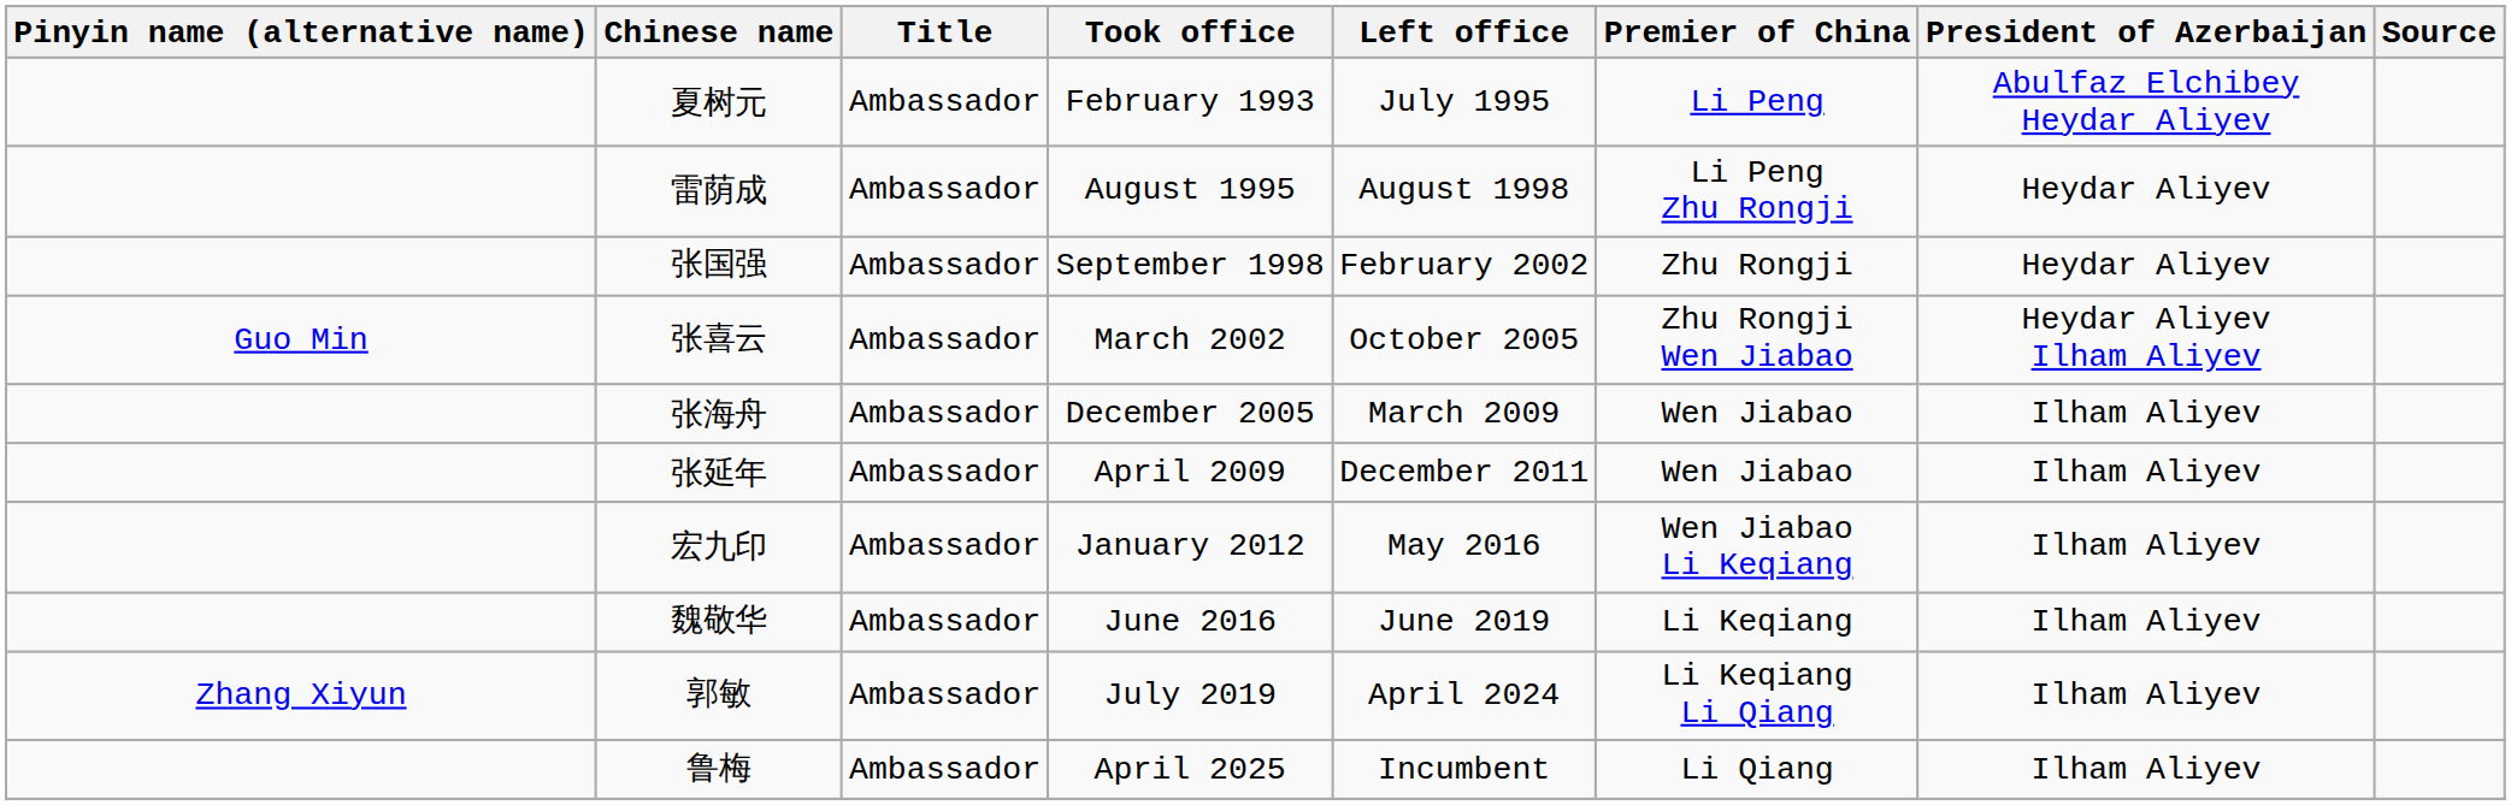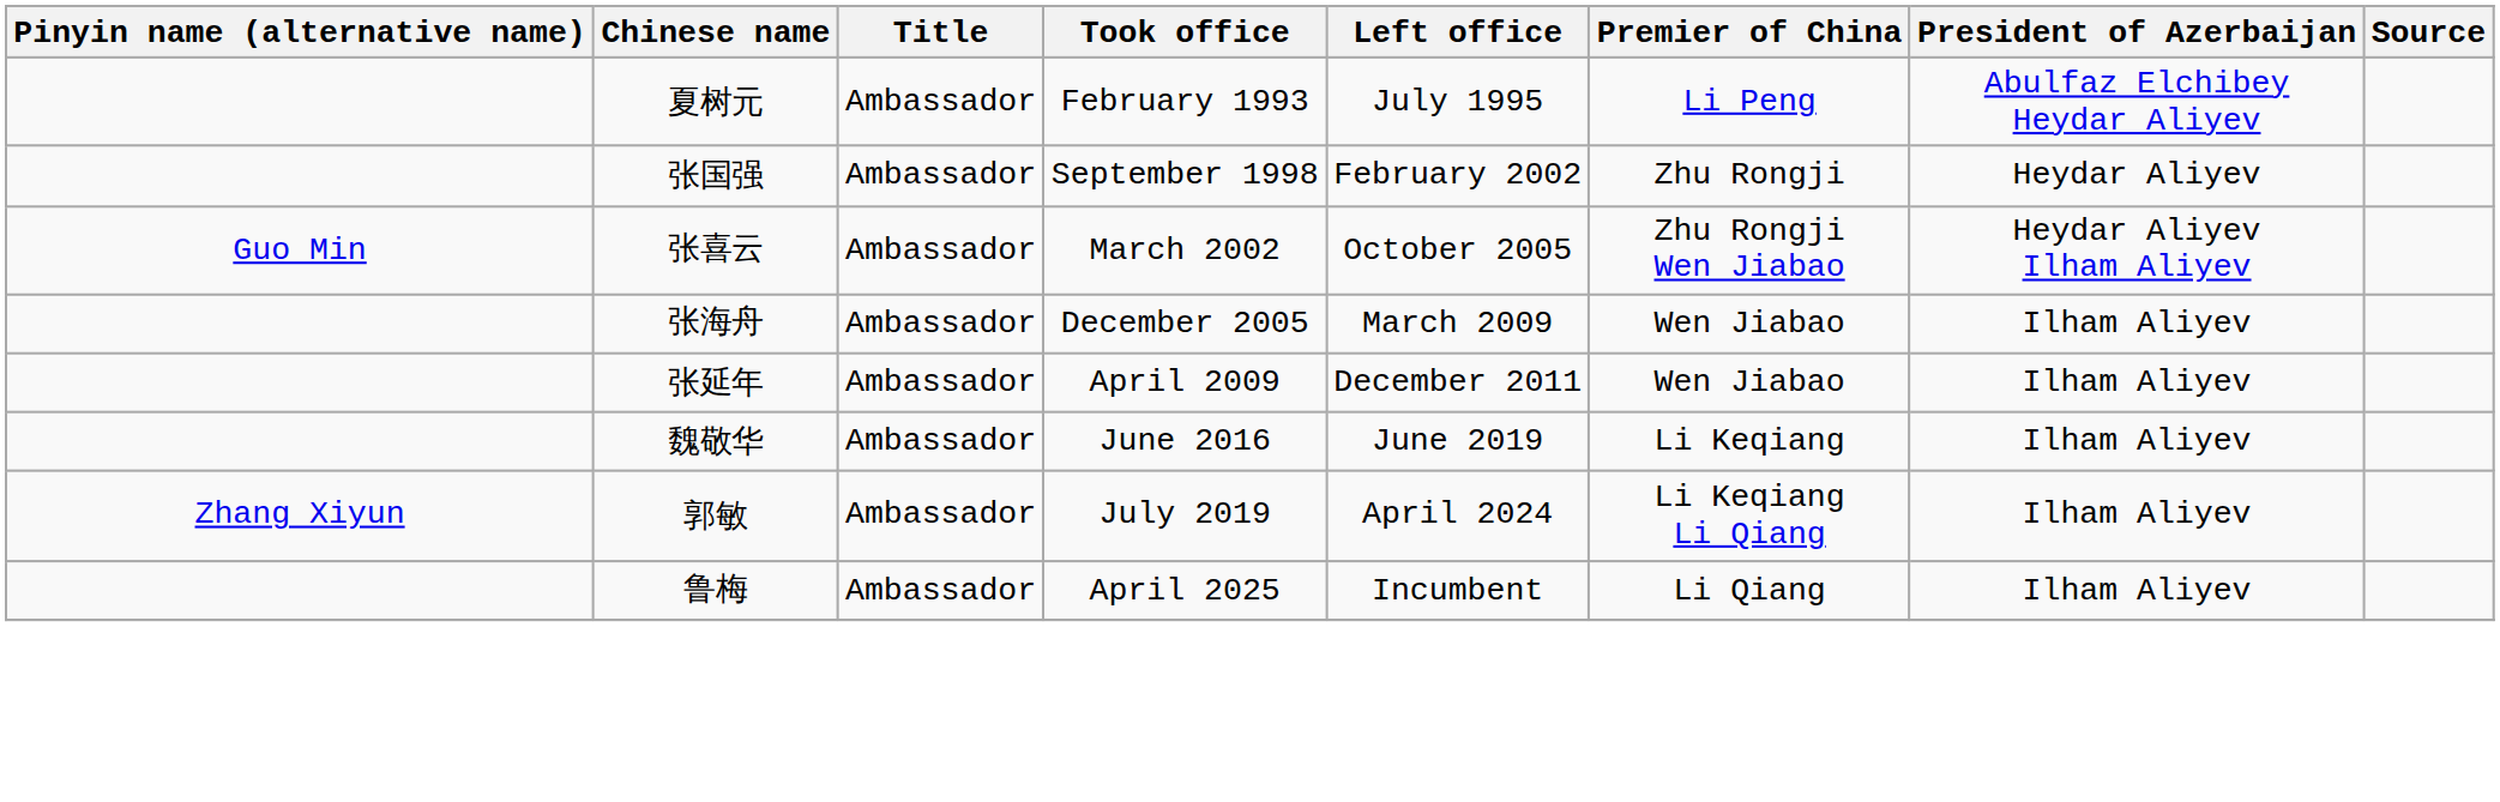 <table class=wikitable style="text-align:center">
 <tr>
 <th>Pinyin name (alternative name)</th>
 <th>Chinese name</th>
 <th>Title</th>
 <th>Took office</th>
 <th>Left office</th>
 <th>Premier of China</th>
 <th>President of Azerbaijan</th>
 <th>Source</th>
 </tr>
 <tr>
 <td></td>
 <td>夏树元</td>
 <td>Ambassador</td>
 <td>February 1993</td>
 <td>July 1995</td>
 <td><a href='#'>Li Peng</a></td>
 <td><a href='#'>Abulfaz Elchibey</a><br><a href='#'>Heydar Aliyev</a></td>
-<td></td>
-</tr>
-<tr>
-<td></td>
-<td>雷荫成</td>
-<td>Ambassador</td>
-<td>August 1995</td>
-<td>August 1998</td>
-<td>Li Peng<br><a href='#'>Zhu Rongji</a></td>
-<td>Heydar Aliyev</td>
 <td></td>
 </tr>
 <tr>
 <td></td>
 <td>张国强</td>
 <td>Ambassador</td>
 <td>September 1998</td>
 <td>February 2002</td>
 <td>Zhu Rongji</td>
 <td>Heydar Aliyev</td>
 <td></td>
 </tr>
 <tr>
 <td><a href='#'>Guo Min</a></td>
 <td>张喜云</td>
 <td>Ambassador</td>
 <td>March 2002</td>
 <td>October 2005</td>
 <td>Zhu Rongji<br><a href='#'>Wen Jiabao</a></td>
 <td>Heydar Aliyev<br><a href='#'>Ilham Aliyev</a></td>
 <td></td>
 </tr>
 <tr>
 <td></td>
 <td>张海舟</td>
 <td>Ambassador</td>
 <td>December 2005</td>
 <td>March 2009</td>
 <td>Wen Jiabao</td>
 <td>Ilham Aliyev</td>
 <td></td>
 </tr>
 <tr>
 <td></td>
 <td>张延年</td>
 <td>Ambassador</td>
 <td>April 2009</td>
 <td>December 2011</td>
 <td>Wen Jiabao</td>
 <td>Ilham Aliyev</td>
 <td></td>
 </tr>
 <tr>
 <td></td>
-<td>宏九印</td>
-<td>Ambassador</td>
-<td>January 2012</td>
-<td>May 2016</td>
-<td>Wen Jiabao<br><a href='#'>Li Keqiang</a></td>
-<td>Ilham Aliyev</td>
-<td></td>
-</tr>
-<tr>
-<td></td>
 <td>魏敬华</td>
 <td>Ambassador</td>
 <td>June 2016</td>
 <td>June 2019</td>
 <td>Li Keqiang</td>
 <td>Ilham Aliyev</td>
 <td></td>
 </tr>
 <tr>
 <td><a href='#'>Zhang Xiyun</a></td>
 <td>郭敏</td>
 <td>Ambassador</td>
 <td>July 2019</td>
 <td>April 2024</td>
 <td>Li Keqiang<br><a href='#'>Li Qiang</a></td>
 <td>Ilham Aliyev</td>
 <td></td>
 </tr>
 <tr>
 <td></td>
 <td>鲁梅</td>
 <td>Ambassador</td>
 <td>April 2025</td>
 <td>Incumbent</td>
 <td>Li Qiang</td>
 <td>Ilham Aliyev</td>
 <td></td>
 </tr>
 <tr>
 </tr>
 </table>
